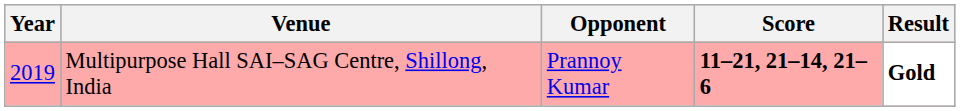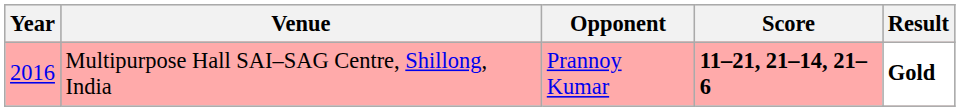 <table class="sortable wikitable" style="font-size: 90%;">
 <tr>
 <th>Year</th>
 <th>Venue</th>
 <th>Opponent</th>
 <th>Score</th>
 <th>Result</th>
 </tr>
 <tr style="background:#FFAAAA">
-<td align="center"><a href='#'>2019</a></td>
+<td align="center"><a href='#'>2016</a></td>
 <td align="left">Multipurpose Hall SAI–SAG Centre, <a href='#'>Shillong</a>, India</td>
 <td align="left"> <a href='#'>Prannoy Kumar</a></td>
 <td align="left"><strong>11–21, 21–14, 21–6</strong></td>
 <td style="text-align:left; background:white"> <strong>Gold</strong></td>
 </tr>
 </table>
